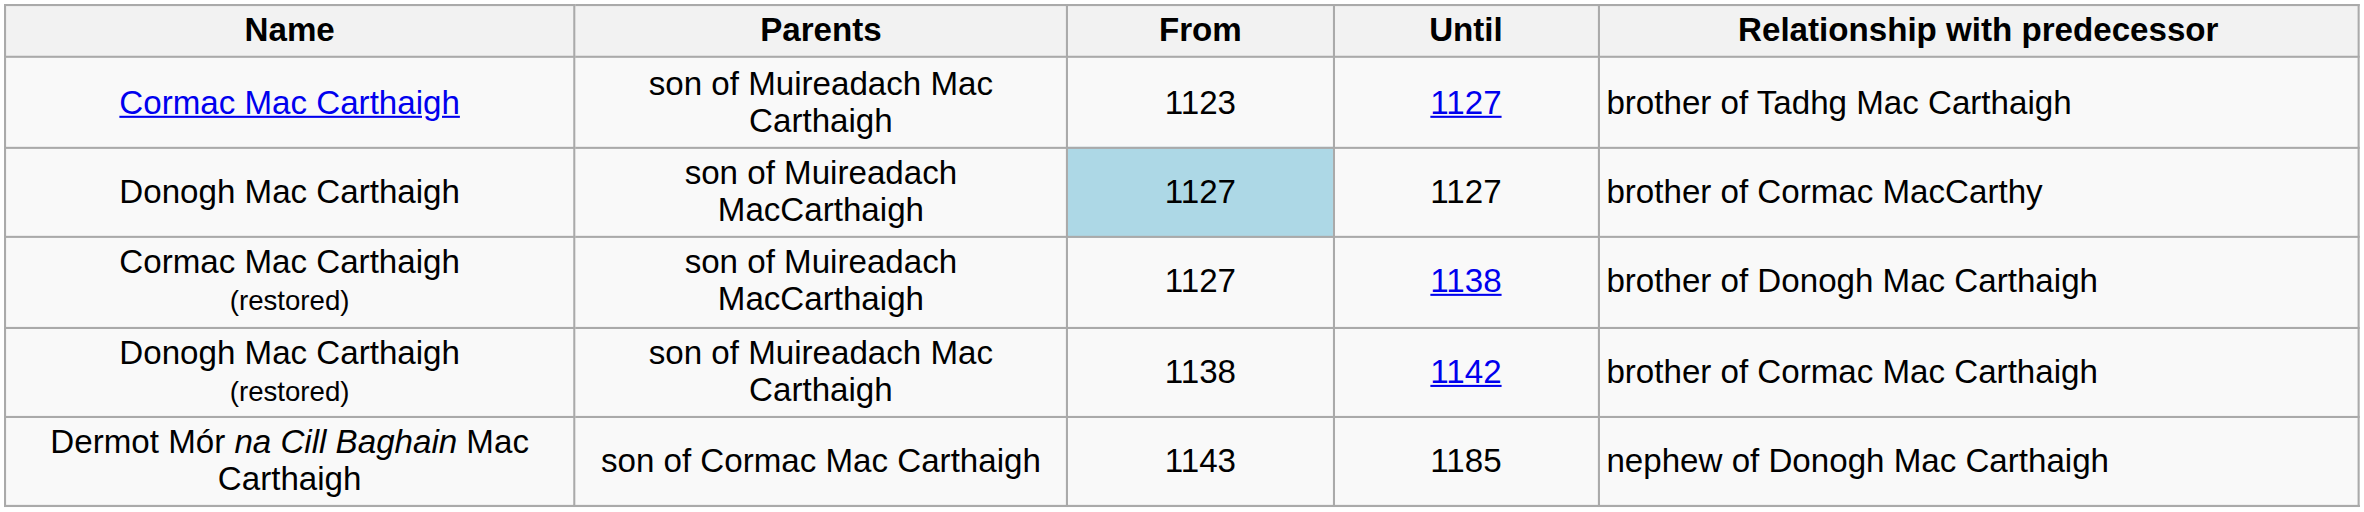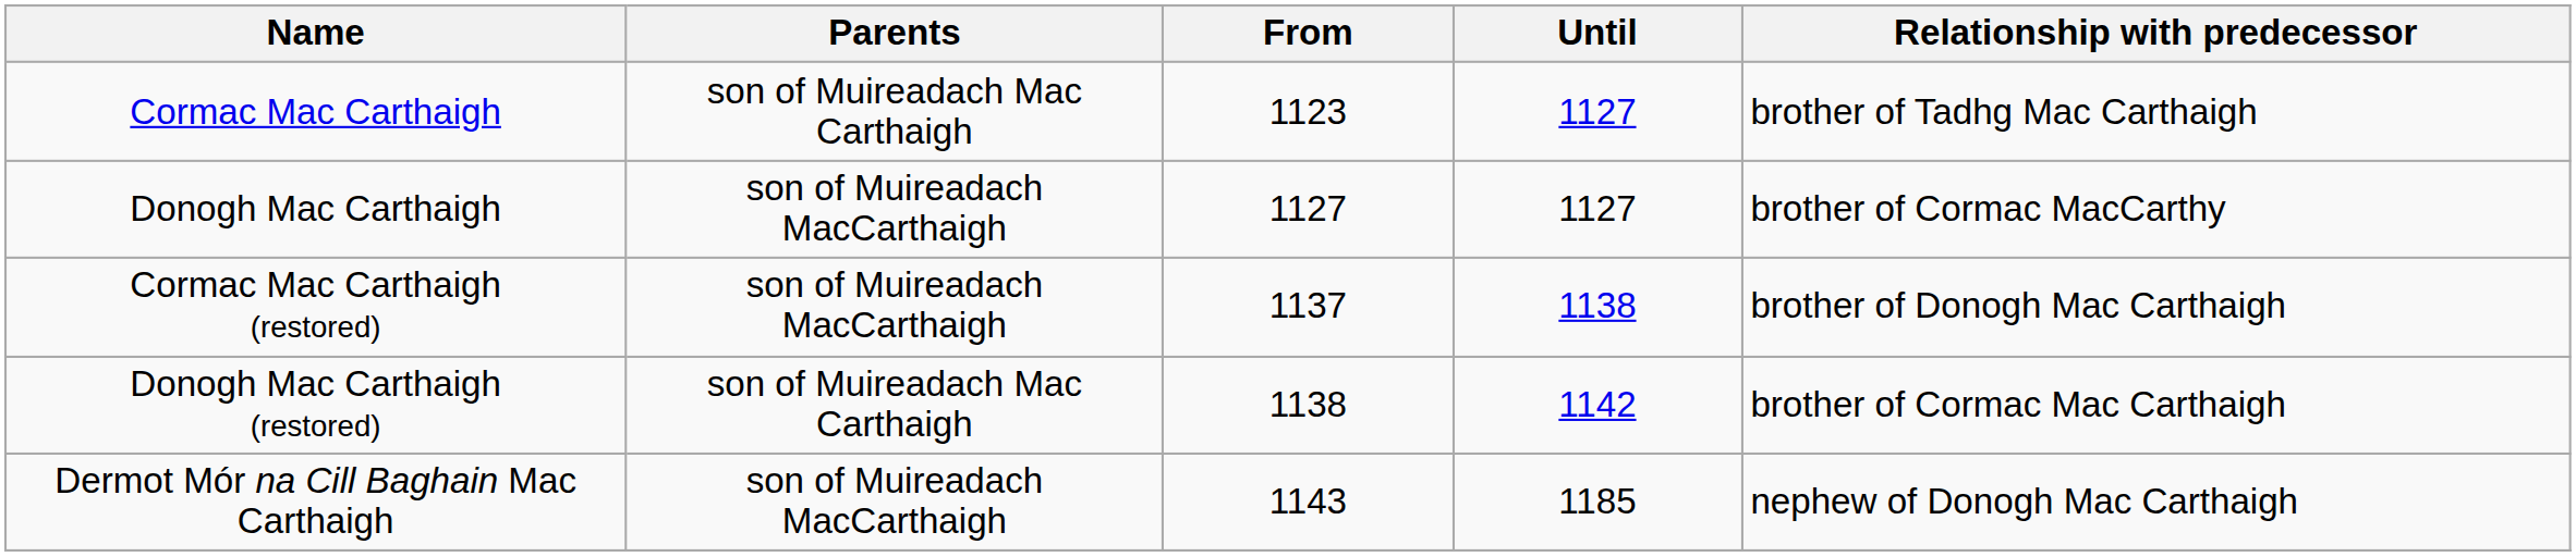 <table width=90% class="wikitable">
 <tr>
 <th width=15%>Name</th>
 <th width=13%>Parents</th>
 <th width=7%>From</th>
 <th width=7%>Until</th>
 <th width=20%>Relationship with predecessor</th>
 </tr>
 <tr>
 <td align="center"><a href='#'>Cormac Mac Carthaigh</a></td>
 <td align="center">son of Muireadach Mac Carthaigh</td>
 <td align="center">1123</td>
 <td align="center"><a href='#'>1127</a></td>
 <td>brother of Tadhg Mac Carthaigh</td>
 </tr>
 <tr>
 <td align="center">Donogh Mac Carthaigh</td>
 <td align="center">son of Muireadach MacCarthaigh</td>
-<td align="center" style="background: lightblue;">1127</td>
+<td align="center">1127</td>
 <td align="center">1127</td>
 <td>brother of Cormac MacCarthy</td>
 </tr>
 <tr>
 <td align="center">Cormac Mac Carthaigh<br><small>(restored)</small></td>
 <td align="center">son of Muireadach MacCarthaigh</td>
-<td align="center">1127</td>
+<td align="center">1137</td>
 <td align="center"><a href='#'>1138</a></td>
 <td>brother of Donogh Mac Carthaigh</td>
 </tr>
 <tr>
 <td align="center">Donogh Mac Carthaigh<br><small>(restored)</small></td>
 <td align="center">son of Muireadach Mac Carthaigh</td>
 <td align="center">1138</td>
 <td align="center"><a href='#'>1142</a></td>
 <td>brother of Cormac Mac Carthaigh</td>
 </tr>
 <tr>
 <td align="center">Dermot Mór <em>na Cill Baghain</em> Mac Carthaigh</td>
-<td align="center">son of Cormac Mac Carthaigh</td>
+<td align="center">son of Muireadach MacCarthaigh</td>
 <td align="center">1143</td>
 <td align="center">1185</td>
 <td>nephew of Donogh Mac Carthaigh</td>
 </tr>
 <tr>
 </tr>
 </table>
